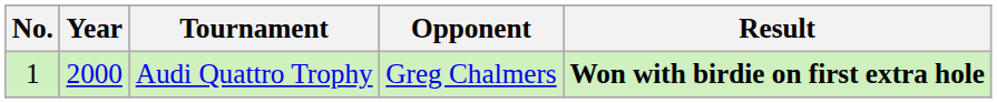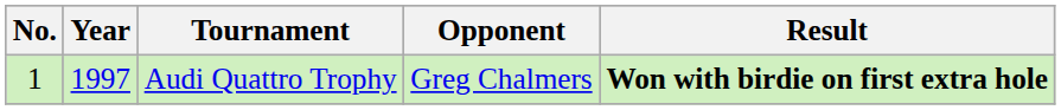 <table class="wikitable" style="font-size:95%;">
 <tr>
 <th>No.</th>
 <th>Year</th>
 <th>Tournament</th>
 <th>Opponent</th>
 <th>Result</th>
 </tr>
 <tr style="background:#D0F0C0;">
 <td align=center>1</td>
-<td><a href='#'>2000</a></td>
+<td><a href='#'>1997</a></td>
 <td><a href='#'>Audi Quattro Trophy</a></td>
 <td> <a href='#'>Greg Chalmers</a></td>
 <td><strong>Won with birdie on first extra hole</strong></td>
 </tr>
 </table>
